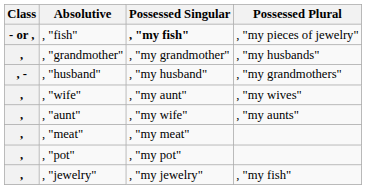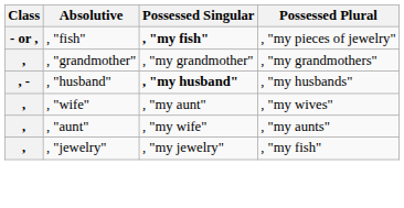 <table class="wikitable">
 <tr>
 <th>Class</th>
 <th>Absolutive</th>
 <th>Possessed Singular</th>
 <th>Possessed Plural</th>
 </tr>
 <tr>
 <th>- or , </th>
 <td>, "fish"</td>
 <td><strong>, "my fish"</strong></td>
 <td>, "my pieces of jewelry"</td>
 </tr>
 <tr>
 <th>, </th>
 <td>, "grandmother"</td>
 <td>, "my grandmother"</td>
-<td>, "my husbands"</td>
+<td>, "my grandmothers"</td>
 </tr>
 <tr>
 <th>, -</th>
 <td>, "husband"</td>
-<td>, "my husband"</td>
-<td>, "my grandmothers"</td>
+<td><strong>, "my husband"</strong></td>
+<td>, "my husbands"</td>
 </tr>
 <tr>
 <th>, </th>
 <td>, "wife"</td>
 <td>, "my aunt"</td>
 <td>, "my wives"</td>
 </tr>
 <tr>
 <th>, </th>
 <td>, "aunt"</td>
 <td>, "my wife"</td>
 <td>, "my aunts"</td>
 </tr>
 <tr>
 <th>, </th>
-<td>, "meat"</td>
-<td>, "my meat"</td>
-<td></td>
-</tr>
-<tr>
-<th>, </th>
-<td>, "pot"</td>
-<td>, "my pot"</td>
-<td></td>
-</tr>
-<tr>
-<th>, </th>
 <td>, "jewelry"</td>
 <td>, "my jewelry"</td>
 <td>, "my fish"</td>
 </tr>
 </table>
